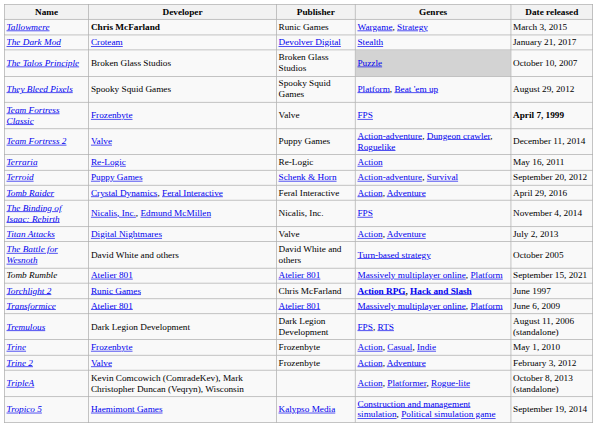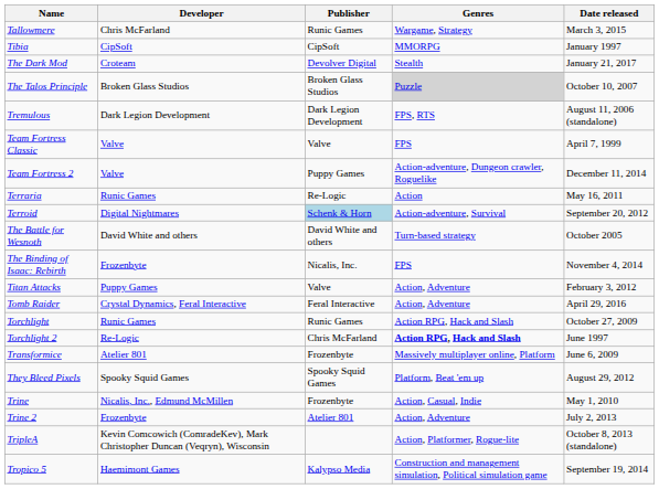 <table class="wikitable sortable" style="font-size:85%; width:98%">
 <tr>
 <th>Name</th>
 <th>Developer</th>
 <th>Publisher</th>
 <th>Genres</th>
 <th>Date released</th>
 </tr>
 <tr>
 <td><em><a href='#'>Tallowmere</a></em></td>
-<td><strong>Chris McFarland</strong></td>
+<td>Chris McFarland</td>
 <td>Runic Games</td>
 <td><a href='#'>Wargame</a>, <a href='#'>Strategy</a></td>
 <td>March 3, 2015</td>
+</tr>
+<tr>
+<td><em><a href='#'>Tibia</a></em></td>
+<td><a href='#'>CipSoft</a></td>
+<td>CipSoft</td>
+<td><a href='#'>MMORPG</a></td>
+<td>January 1997</td>
 </tr>
 <tr>
 <td><em><a href='#'>The Dark Mod</a></em></td>
 <td><a href='#'>Croteam</a></td>
 <td><a href='#'>Devolver Digital</a></td>
 <td><a href='#'>Stealth</a></td>
 <td>January 21, 2017</td>
 </tr>
 <tr>
 <td><em><a href='#'>The Talos Principle</a></em></td>
 <td>Broken Glass Studios</td>
 <td>Broken Glass Studios</td>
 <td style="background: lightgrey;"><a href='#'>Puzzle</a></td>
 <td>October 10, 2007</td>
 </tr>
 <tr>
-<td><em><a href='#'>They Bleed Pixels</a></em></td>
-<td>Spooky Squid Games</td>
-<td>Spooky Squid Games</td>
-<td><a href='#'>Platform</a>, <a href='#'>Beat 'em up</a></td>
-<td>August 29, 2012</td>
+<td><em><a href='#'>Tremulous</a></em></td>
+<td>Dark Legion Development</td>
+<td>Dark Legion Development</td>
+<td><a href='#'>FPS</a>, <a href='#'>RTS</a></td>
+<td>August 11, 2006 (standalone)</td>
 </tr>
 <tr>
 <td><em><a href='#'>Team Fortress Classic</a></em></td>
-<td><a href='#'>Frozenbyte</a></td>
+<td><a href='#'>Valve</a></td>
 <td>Valve</td>
 <td><a href='#'>FPS</a></td>
-<td><strong>April 7, 1999</strong></td>
+<td>April 7, 1999</td>
 </tr>
 <tr>
 <td><em><a href='#'>Team Fortress 2</a></em></td>
 <td><a href='#'>Valve</a></td>
 <td>Puppy Games</td>
 <td><a href='#'>Action-adventure</a>, <a href='#'>Dungeon crawler</a>, <a href='#'>Roguelike</a></td>
 <td>December 11, 2014</td>
 </tr>
 <tr>
 <td><em><a href='#'>Terraria</a></em></td>
-<td><a href='#'>Re-Logic</a></td>
+<td><a href='#'>Runic Games</a></td>
 <td>Re-Logic</td>
 <td><a href='#'>Action</a></td>
 <td>May 16, 2011</td>
 </tr>
 <tr>
 <td><em><a href='#'>Terroid</a></em></td>
-<td><a href='#'>Puppy Games</a></td>
-<td><a href='#'>Schenk & Horn</a></td>
+<td><a href='#'>Digital Nightmares</a></td>
+<td style="background: lightblue;"><a href='#'>Schenk & Horn</a></td>
 <td><a href='#'>Action-adventure</a>, <a href='#'>Survival</a></td>
 <td>September 20, 2012</td>
+</tr>
+<tr>
+<td><em><a href='#'>The Battle for Wesnoth</a></em></td>
+<td>David White and others</td>
+<td>David White and others</td>
+<td><a href='#'>Turn-based strategy</a></td>
+<td>October 2005</td>
+</tr>
+<tr>
+<td><em><a href='#'>The Binding of Isaac: Rebirth</a></em></td>
+<td><a href='#'>Frozenbyte</a></td>
+<td>Nicalis, Inc.</td>
+<td><a href='#'>FPS</a></td>
+<td>November 4, 2014</td>
+</tr>
+<tr>
+<td><em><a href='#'>Titan Attacks</a></em></td>
+<td><a href='#'>Puppy Games</a></td>
+<td>Valve</td>
+<td><a href='#'>Action</a>, <a href='#'>Adventure</a></td>
+<td>February 3, 2012</td>
 </tr>
 <tr>
 <td><em><a href='#'>Tomb Raider</a></em></td>
 <td><a href='#'>Crystal Dynamics</a>, <a href='#'>Feral Interactive</a></td>
 <td>Feral Interactive</td>
 <td><a href='#'>Action</a>, <a href='#'>Adventure</a></td>
 <td>April 29, 2016</td>
 </tr>
 <tr>
-<td><em><a href='#'>The Binding of Isaac: Rebirth</a></em></td>
-<td><a href='#'>Nicalis, Inc.</a>, <a href='#'>Edmund McMillen</a></td>
-<td>Nicalis, Inc.</td>
-<td><a href='#'>FPS</a></td>
-<td>November 4, 2014</td>
-</tr>
-<tr>
-<td><em><a href='#'>Titan Attacks</a></em></td>
-<td><a href='#'>Digital Nightmares</a></td>
-<td>Valve</td>
-<td><a href='#'>Action</a>, <a href='#'>Adventure</a></td>
-<td>July 2, 2013</td>
-</tr>
-<tr>
-<td><em><a href='#'>The Battle for Wesnoth</a></em></td>
-<td>David White and others</td>
-<td>David White and others</td>
-<td><a href='#'>Turn-based strategy</a></td>
-<td>October 2005</td>
-</tr>
-<tr>
-<td><em>Tomb Rumble</em></td>
-<td><a href='#'>Atelier 801</a></td>
-<td><a href='#'>Atelier 801</a></td>
-<td><a href='#'>Massively multiplayer online</a>, <a href='#'>Platform</a></td>
-<td>September 15, 2021</td>
+<td><em><a href='#'>Torchlight</a></em></td>
+<td><a href='#'>Runic Games</a></td>
+<td>Runic Games</td>
+<td><a href='#'>Action RPG</a>, <a href='#'>Hack and Slash</a></td>
+<td>October 27, 2009</td>
 </tr>
 <tr>
 <td><em><a href='#'>Torchlight 2</a></em></td>
-<td><a href='#'>Runic Games</a></td>
+<td><a href='#'>Re-Logic</a></td>
 <td>Chris McFarland</td>
 <td><strong><a href='#'>Action RPG</a>, <a href='#'>Hack and Slash</a></strong></td>
 <td>June 1997</td>
 </tr>
 <tr>
 <td><em><a href='#'>Transformice</a></em></td>
 <td><a href='#'>Atelier 801</a></td>
-<td><a href='#'>Atelier 801</a></td>
+<td>Frozenbyte</td>
 <td><a href='#'>Massively multiplayer online</a>, <a href='#'>Platform</a></td>
 <td>June 6, 2009</td>
 </tr>
 <tr>
-<td><em><a href='#'>Tremulous</a></em></td>
-<td>Dark Legion Development</td>
-<td>Dark Legion Development</td>
-<td><a href='#'>FPS</a>, <a href='#'>RTS</a></td>
-<td>August 11, 2006 (standalone)</td>
+<td><em><a href='#'>They Bleed Pixels</a></em></td>
+<td>Spooky Squid Games</td>
+<td>Spooky Squid Games</td>
+<td><a href='#'>Platform</a>, <a href='#'>Beat 'em up</a></td>
+<td>August 29, 2012</td>
 </tr>
 <tr>
 <td><em><a href='#'>Trine</a></em></td>
-<td><a href='#'>Frozenbyte</a></td>
+<td><a href='#'>Nicalis, Inc.</a>, <a href='#'>Edmund McMillen</a></td>
 <td>Frozenbyte</td>
 <td><a href='#'>Action</a>, <a href='#'>Casual</a>, <a href='#'>Indie</a></td>
 <td>May 1, 2010</td>
 </tr>
 <tr>
 <td><em><a href='#'>Trine 2</a></em></td>
-<td><a href='#'>Valve</a></td>
-<td>Frozenbyte</td>
+<td><a href='#'>Frozenbyte</a></td>
+<td><a href='#'>Atelier 801</a></td>
 <td><a href='#'>Action</a>, <a href='#'>Adventure</a></td>
-<td>February 3, 2012</td>
+<td>July 2, 2013</td>
 </tr>
 <tr>
 <td><em><a href='#'>TripleA</a></em></td>
 <td>Kevin Comcowich (ComradeKev), Mark Christopher Duncan (Veqryn), Wisconsin</td>
 <td></td>
 <td><a href='#'>Action</a>, <a href='#'>Platformer</a>, <a href='#'>Rogue-lite</a></td>
 <td>October 8, 2013 (standalone)</td>
 </tr>
 <tr>
 <td><em><a href='#'>Tropico 5</a></em></td>
 <td><a href='#'>Haemimont Games</a></td>
 <td><a href='#'>Kalypso Media</a></td>
 <td><a href='#'>Construction and management simulation</a>, <a href='#'>Political simulation game</a></td>
 <td>September 19, 2014</td>
 </tr>
 </table>
